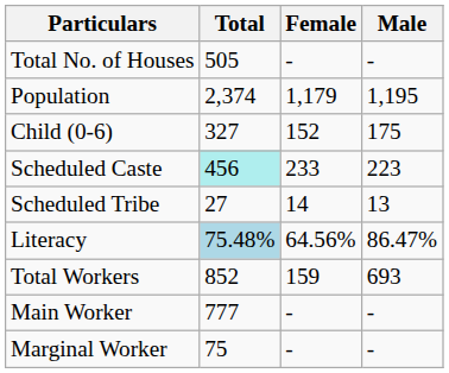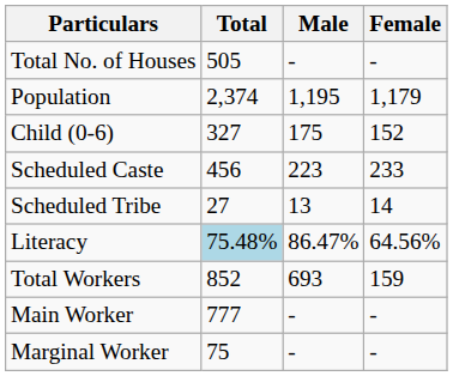 <table class="wikitable">
 <tr>
 <th>Particulars</th>
 <th>Total</th>
+<th>Male</th>
 <th>Female</th>
-<th>Male</th>
 </tr>
 <tr>
 <td>Total No. of Houses</td>
 <td>505</td>
 <td>-</td>
 <td>-</td>
 </tr>
 <tr>
 <td>Population</td>
 <td>2,374</td>
+<td>1,195</td>
 <td>1,179</td>
-<td>1,195</td>
 </tr>
 <tr>
 <td>Child (0-6)</td>
 <td>327</td>
+<td>175</td>
 <td>152</td>
-<td>175</td>
 </tr>
 <tr>
 <td>Scheduled Caste</td>
-<td style="background: paleturquoise;">456</td>
+<td>456</td>
+<td>223</td>
 <td>233</td>
-<td>223</td>
 </tr>
 <tr>
 <td>Scheduled Tribe</td>
 <td>27</td>
+<td>13</td>
 <td>14</td>
-<td>13</td>
 </tr>
 <tr>
 <td>Literacy</td>
 <td style="background: lightblue;">75.48%</td>
+<td>86.47%</td>
 <td>64.56%</td>
-<td>86.47%</td>
 </tr>
 <tr>
 <td>Total Workers</td>
 <td>852</td>
+<td>693</td>
 <td>159</td>
-<td>693</td>
 </tr>
 <tr>
 <td>Main Worker</td>
 <td>777</td>
 <td>-</td>
 <td>-</td>
 </tr>
 <tr>
 <td>Marginal Worker</td>
 <td>75</td>
 <td>-</td>
 <td>-</td>
 </tr>
 </table>
